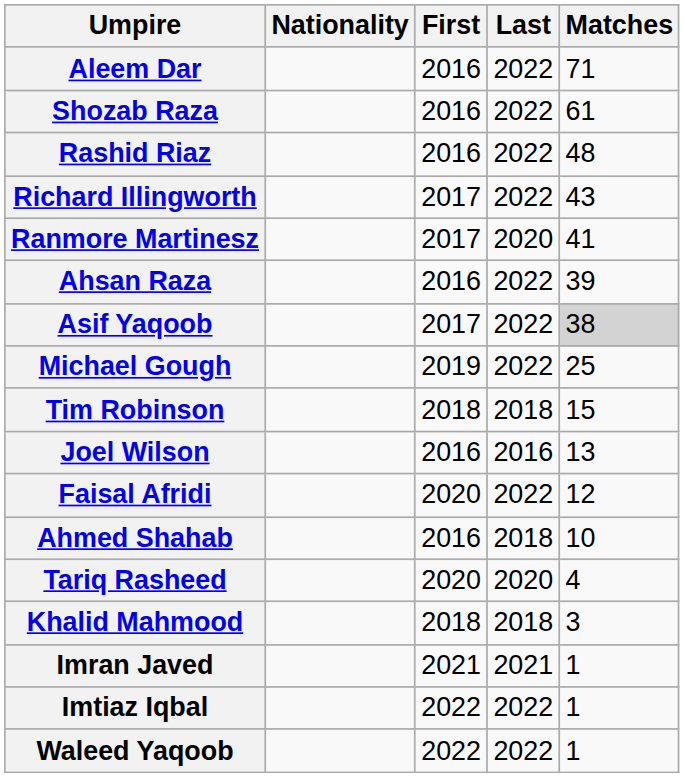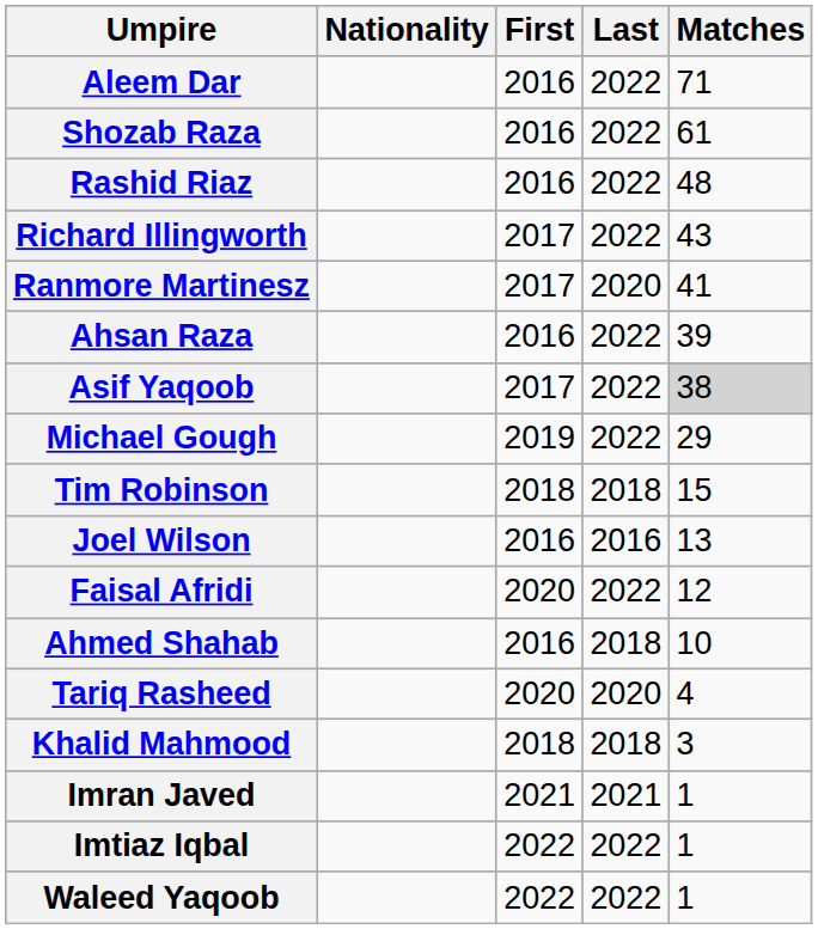 <table class="wikitable plainrowheaders sortable">
 <tr>
 <th scope="col">Umpire</th>
 <th scope="col">Nationality</th>
 <th scope="col">First</th>
 <th scope="col">Last</th>
 <th scope="col">Matches</th>
 </tr>
 <tr>
 <th scope="row"><a href='#'>Aleem Dar</a></th>
 <td></td>
 <td>2016</td>
 <td>2022</td>
 <td>71</td>
 </tr>
 <tr>
 <th scope="row"><a href='#'>Shozab Raza</a></th>
 <td></td>
 <td>2016</td>
 <td>2022</td>
 <td>61</td>
 </tr>
 <tr>
 <th scope="row"><a href='#'>Rashid Riaz</a></th>
 <td></td>
 <td>2016</td>
 <td>2022</td>
 <td>48</td>
 </tr>
 <tr>
 <th scope="row"><a href='#'>Richard Illingworth</a></th>
 <td></td>
 <td>2017</td>
 <td>2022</td>
 <td>43</td>
 </tr>
 <tr>
 <th scope="row"><a href='#'>Ranmore Martinesz</a></th>
 <td></td>
 <td>2017</td>
 <td>2020</td>
 <td>41</td>
 </tr>
 <tr>
 <th scope="row"><a href='#'>Ahsan Raza</a></th>
 <td></td>
 <td>2016</td>
 <td>2022</td>
 <td>39</td>
 </tr>
 <tr>
 <th scope="row"><a href='#'>Asif Yaqoob</a></th>
 <td></td>
 <td>2017</td>
 <td>2022</td>
 <td style="background: lightgrey;">38</td>
 </tr>
 <tr>
 <th scope="row"><a href='#'>Michael Gough</a></th>
 <td></td>
 <td>2019</td>
 <td>2022</td>
-<td>25</td>
+<td>29</td>
 </tr>
 <tr>
 <th scope="row"><a href='#'>Tim Robinson</a></th>
 <td></td>
 <td>2018</td>
 <td>2018</td>
 <td>15</td>
 </tr>
 <tr>
 <th scope="row"><a href='#'>Joel Wilson</a></th>
 <td></td>
 <td>2016</td>
 <td>2016</td>
 <td>13</td>
 </tr>
 <tr>
 <th scope="row"><a href='#'>Faisal Afridi</a></th>
 <td></td>
 <td>2020</td>
 <td>2022</td>
 <td>12</td>
 </tr>
 <tr>
 <th scope="row"><a href='#'>Ahmed Shahab</a></th>
 <td></td>
 <td>2016</td>
 <td>2018</td>
 <td>10</td>
 </tr>
 <tr>
 <th scope="row"><a href='#'>Tariq Rasheed</a></th>
 <td></td>
 <td>2020</td>
 <td>2020</td>
 <td>4</td>
 </tr>
 <tr>
 <th scope="row"><a href='#'>Khalid Mahmood</a></th>
 <td></td>
 <td>2018</td>
 <td>2018</td>
 <td>3</td>
 </tr>
 <tr>
 <th scope="row">Imran Javed</th>
 <td></td>
 <td>2021</td>
 <td>2021</td>
 <td>1</td>
 </tr>
 <tr>
 <th scope="row">Imtiaz Iqbal</th>
 <td></td>
 <td>2022</td>
 <td>2022</td>
 <td>1</td>
 </tr>
 <tr>
 <th scope="row">Waleed Yaqoob</th>
 <td></td>
 <td>2022</td>
 <td>2022</td>
 <td>1</td>
 </tr>
 <tr>
 </tr>
 </table>
